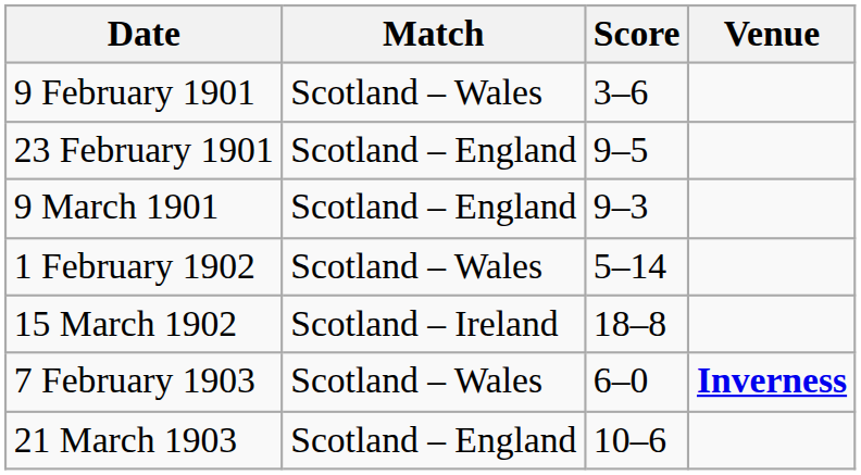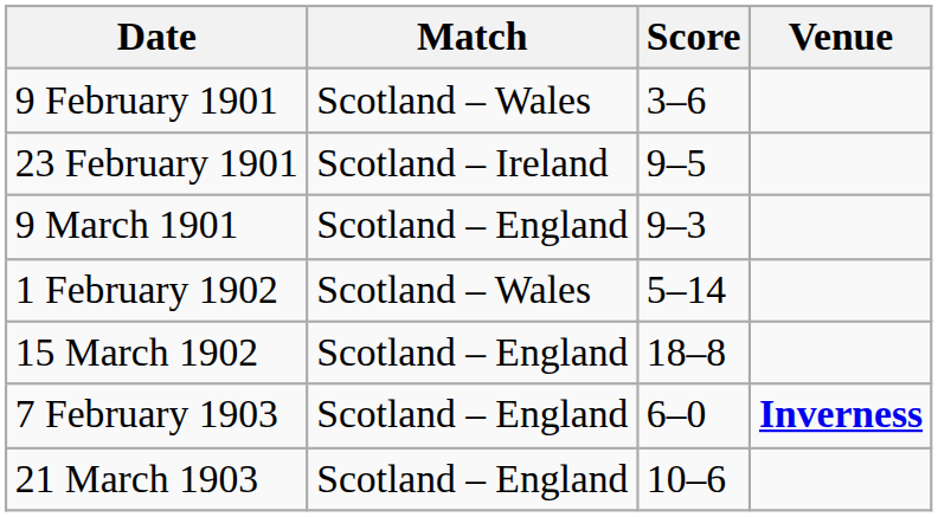 <table class="wikitable">
 <tr>
 <th>Date</th>
 <th>Match</th>
 <th>Score</th>
 <th>Venue</th>
 </tr>
 <tr>
 <td>9 February 1901</td>
 <td>Scotland – Wales</td>
 <td>3–6</td>
 <td></td>
 </tr>
 <tr>
 <td>23 February 1901</td>
-<td>Scotland – England</td>
+<td>Scotland – Ireland</td>
 <td>9–5</td>
 <td></td>
 </tr>
 <tr>
 <td>9 March 1901</td>
 <td>Scotland – England</td>
 <td>9–3</td>
 <td></td>
 </tr>
 <tr>
 <td>1 February 1902</td>
 <td>Scotland – Wales</td>
 <td>5–14</td>
 <td></td>
 </tr>
 <tr>
 <td>15 March 1902</td>
-<td>Scotland – Ireland</td>
+<td>Scotland – England</td>
 <td>18–8</td>
 <td></td>
 </tr>
 <tr>
 <td>7 February 1903</td>
-<td>Scotland – Wales</td>
+<td>Scotland – England</td>
 <td>6–0</td>
 <td><strong><a href='#'>Inverness</a></strong></td>
 </tr>
 <tr>
 <td>21 March 1903</td>
 <td>Scotland – England</td>
 <td>10–6</td>
 <td></td>
 </tr>
 </table>
